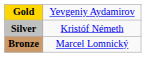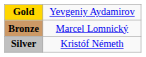 <table class="wikitable" style="text-align:center; " width="35%">
 <tr>
 <td bgcolor="gold"><strong>Gold</strong></td>
 <td><a href='#'>Yevgeniy Aydamirov</a><br>  <small><em></em></small></td>
 </tr>
 <tr>
+<td bgcolor="CC9966"><strong>Bronze</strong></td>
+<td><a href='#'>Marcel Lomnický</a><br>  <small><em></em></small></td>
+</tr>
+<tr>
 <td bgcolor="silver"><strong>Silver</strong></td>
 <td><a href='#'>Kristóf Németh</a><br>  <small><em></em></small></td>
 </tr>
-<tr>
-<td bgcolor="CC9966"><strong>Bronze</strong></td>
-<td><a href='#'>Marcel Lomnický</a><br>  <small><em></em></small></td>
-</tr>
 </table>
